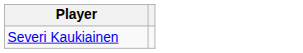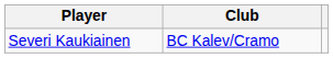 <table class="wikitable">
 <tr>
 <th width=160>Player</th>
+<th width=160>Club</th>
 <th></th>
 </tr>
 <tr>
 <td> <a href='#'>Severi Kaukiainen</a></td>
+<td> <a href='#'>BC Kalev/Cramo</a></td>
 <td></td>
 </tr>
 </table>
